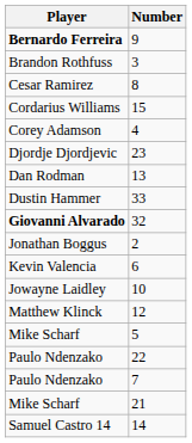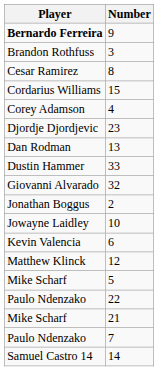 <table class="wikitable">
 <tr>
 <th>Player</th>
 <th>Number</th>
 </tr>
 <tr>
 <td><strong>Bernardo Ferreira</strong></td>
 <td>9</td>
 </tr>
 <tr>
 <td>Brandon Rothfuss</td>
 <td>3</td>
 </tr>
 <tr>
 <td>Cesar Ramirez</td>
 <td>8</td>
 </tr>
 <tr>
 <td>Cordarius Williams</td>
 <td>15</td>
 </tr>
 <tr>
 <td>Corey Adamson</td>
 <td>4</td>
 </tr>
 <tr>
 <td>Djordje Djordjevic</td>
 <td>23</td>
 </tr>
 <tr>
 <td>Dan Rodman</td>
 <td>13</td>
 </tr>
 <tr>
 <td>Dustin Hammer</td>
 <td>33</td>
 </tr>
 <tr>
-<td><strong>Giovanni Alvarado</strong></td>
+<td>Giovanni Alvarado</td>
 <td>32</td>
 </tr>
 <tr>
 <td>Jonathan Boggus</td>
 <td>2</td>
 </tr>
 <tr>
+<td>Jowayne Laidley</td>
+<td>10</td>
+</tr>
+<tr>
 <td>Kevin Valencia</td>
 <td>6</td>
-</tr>
-<tr>
-<td>Jowayne Laidley</td>
-<td>10</td>
 </tr>
 <tr>
 <td>Matthew Klinck</td>
 <td>12</td>
 </tr>
 <tr>
 <td>Mike Scharf</td>
 <td>5</td>
 </tr>
 <tr>
 <td>Paulo Ndenzako</td>
 <td>22</td>
 </tr>
 <tr>
+<td>Mike Scharf</td>
+<td>21</td>
+</tr>
+<tr>
 <td>Paulo Ndenzako</td>
 <td>7</td>
-</tr>
-<tr>
-<td>Mike Scharf</td>
-<td>21</td>
 </tr>
 <tr>
 <td>Samuel Castro 14</td>
 <td>14</td>
 </tr>
 </table>
